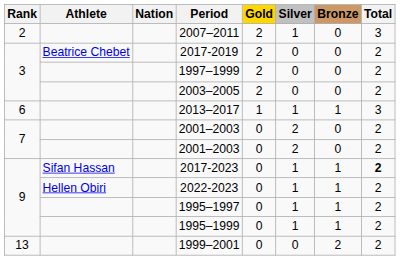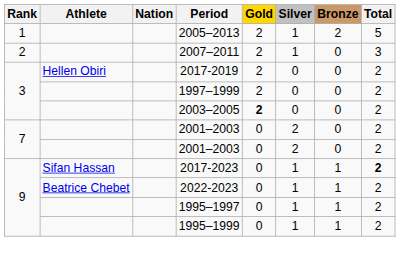 <table class="wikitable sortable" style="text-align:center">
 <tr>
 <th>Rank</th>
 <th>Athlete</th>
 <th>Nation</th>
 <th>Period</th>
 <th style="background-color:gold">Gold</th>
 <th style="background-color:silver">Silver</th>
 <th style="background-color:#cc9966">Bronze</th>
 <th>Total</th>
+</tr>
+<tr>
+<td>1</td>
+<td align=left></td>
+<td align=left></td>
+<td>2005–2013</td>
+<td>2</td>
+<td>1</td>
+<td>2</td>
+<td>5</td>
 </tr>
 <tr>
 <td>2</td>
 <td align=left></td>
 <td align=left></td>
 <td>2007–2011</td>
 <td>2</td>
 <td>1</td>
 <td>0</td>
 <td>3</td>
 </tr>
 <tr>
 <td rowspan="3">3</td>
-<td align="left"><a href='#'>Beatrice Chebet</a></td>
+<td align="left"><a href='#'>Hellen Obiri</a></td>
 <td align="left"></td>
 <td>2017-2019</td>
 <td>2</td>
 <td>0</td>
 <td>0</td>
 <td>2</td>
 </tr>
 <tr>
 <td align="left"></td>
 <td align=left></td>
 <td>1997–1999</td>
 <td>2</td>
 <td>0</td>
 <td>0</td>
 <td>2</td>
 </tr>
 <tr>
 <td align="left"></td>
 <td align=left></td>
 <td>2003–2005</td>
-<td>2</td>
+<td><strong>2</strong></td>
 <td>0</td>
 <td>0</td>
 <td>2</td>
-</tr>
-<tr>
-<td>6</td>
-<td align="left"></td>
-<td align=left></td>
-<td>2013–2017</td>
-<td>1</td>
-<td>1</td>
-<td>1</td>
-<td>3</td>
 </tr>
 <tr>
 <td rowspan="2">7</td>
 <td align="left"></td>
 <td align=left></td>
 <td>2001–2003</td>
 <td>0</td>
 <td>2</td>
 <td>0</td>
 <td>2</td>
 </tr>
 <tr>
 <td align="left"></td>
 <td align=left></td>
 <td>2001–2003</td>
 <td>0</td>
 <td>2</td>
 <td>0</td>
 <td>2</td>
 </tr>
 <tr>
 <td rowspan="4">9</td>
 <td align="left"><a href='#'>Sifan Hassan</a></td>
 <td align="left"></td>
 <td>2017-2023</td>
 <td>0</td>
 <td>1</td>
 <td>1</td>
 <td><strong>2</strong></td>
 </tr>
 <tr>
-<td align="left"><a href='#'>Hellen Obiri</a></td>
+<td align="left"><a href='#'>Beatrice Chebet</a></td>
 <td align="left"></td>
 <td>2022-2023</td>
 <td>0</td>
 <td>1</td>
 <td>1</td>
 <td>2</td>
 </tr>
 <tr>
 <td align="left"></td>
 <td align="left"></td>
 <td>1995–1997</td>
 <td>0</td>
 <td>1</td>
 <td>1</td>
 <td>2</td>
 </tr>
 <tr>
 <td align="left"></td>
 <td align="left"></td>
 <td>1995–1999</td>
 <td>0</td>
 <td>1</td>
 <td>1</td>
 <td>2</td>
 </tr>
-<tr>
-<td>13</td>
-<td align="left"></td>
-<td align="left"></td>
-<td>1999–2001</td>
-<td>0</td>
-<td>0</td>
-<td>2</td>
-<td>2</td>
-</tr>
 </table>
